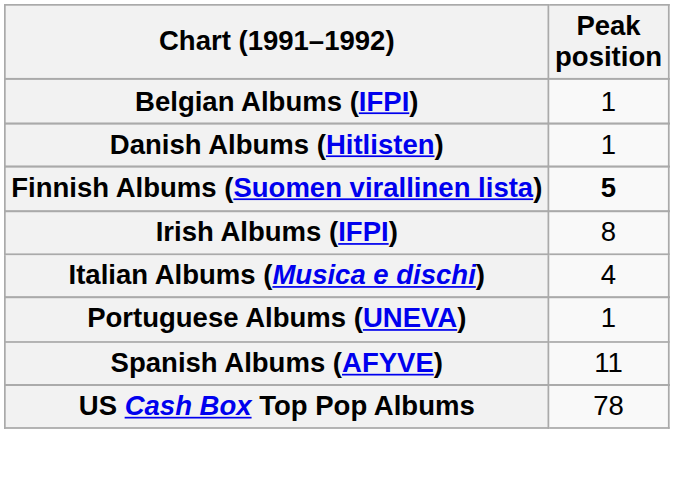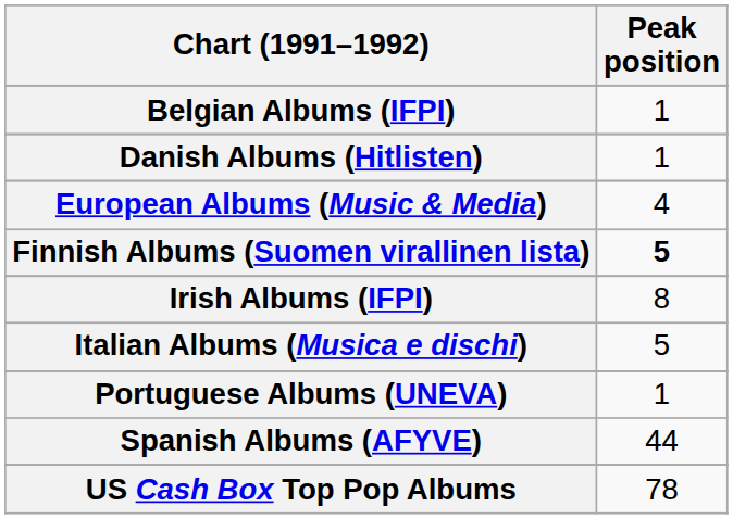 <table class="wikitable sortable plainrowheaders" style="text-align:center">
 <tr>
 <th scope="col">Chart (1991–1992)</th>
 <th scope="col">Peak<br>position</th>
 </tr>
 <tr>
 </tr>
 <tr>
 </tr>
 <tr>
 <th scope="row">Belgian Albums (<a href='#'>IFPI</a>)</th>
 <td>1</td>
 </tr>
 <tr>
 </tr>
 <tr>
 <th scope="row">Danish Albums (<a href='#'>Hitlisten</a>)</th>
 <td>1</td>
 </tr>
 <tr>
 </tr>
 <tr>
+<th scope="row"><a href='#'>European Albums</a> (<em><a href='#'>Music & Media</a></em>)</th>
+<td>4</td>
+</tr>
+<tr>
 <th scope="row">Finnish Albums (<a href='#'>Suomen virallinen lista</a>)</th>
 <td><strong>5</strong></td>
 </tr>
 <tr>
 </tr>
 <tr>
 </tr>
 <tr>
 <th scope="row">Irish Albums (<a href='#'>IFPI</a>)</th>
 <td>8</td>
 </tr>
 <tr>
 <th scope="row">Italian Albums (<em><a href='#'>Musica e dischi</a></em>)</th>
-<td>4</td>
+<td>5</td>
 </tr>
 <tr>
 </tr>
 <tr>
 </tr>
 <tr>
 <th scope="row">Portuguese Albums (<a href='#'>UNEVA</a>)</th>
 <td>1</td>
 </tr>
 <tr>
 <th scope="row">Spanish Albums (<a href='#'>AFYVE</a>)</th>
-<td>11</td>
+<td>44</td>
 </tr>
 <tr>
 </tr>
 <tr>
 </tr>
 <tr>
 </tr>
 <tr>
 </tr>
 <tr>
 </tr>
 <tr>
 <th scope="row">US <em><a href='#'>Cash Box</a></em> Top Pop Albums </th>
 <td>78</td>
 </tr>
 </table>
